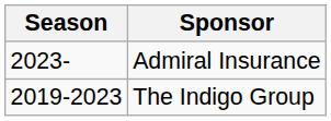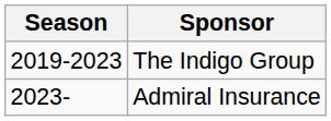 <table class="wikitable">
 <tr>
 <th>Season</th>
 <th>Sponsor</th>
 </tr>
 <tr>
+<td>2019-2023</td>
+<td>The Indigo Group</td>
+</tr>
+<tr>
 <td>2023-</td>
 <td>Admiral Insurance</td>
 </tr>
-<tr>
-<td>2019-2023</td>
-<td>The Indigo Group</td>
-</tr>
 </table>
